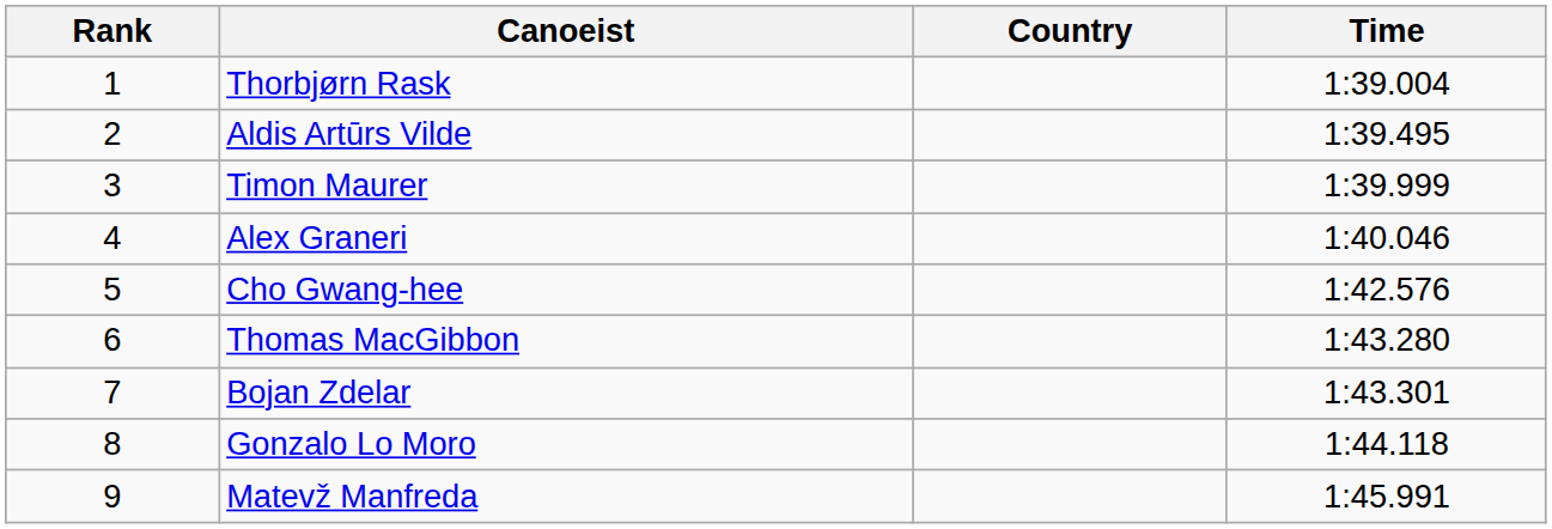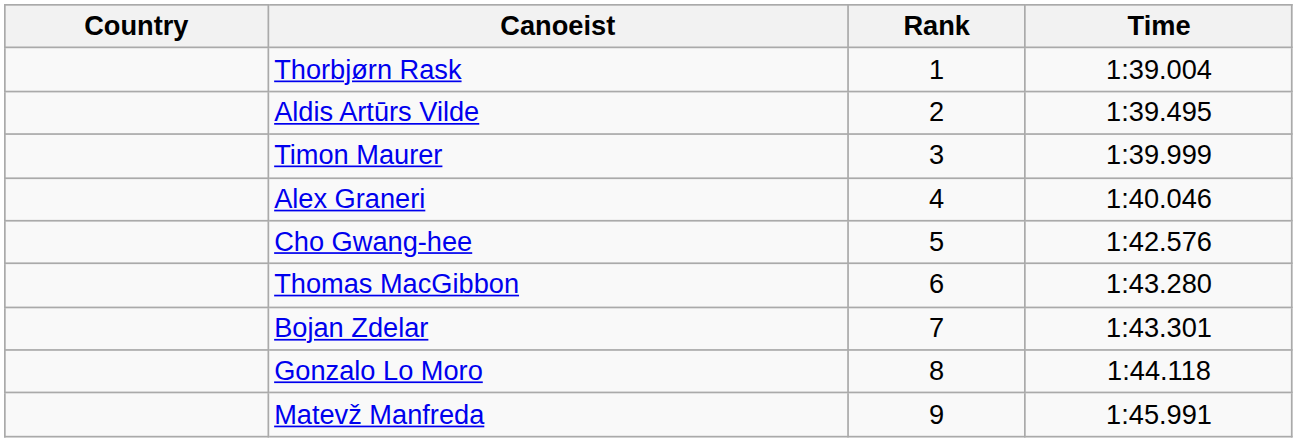 <table class="wikitable" style="text-align:center;width: 60%">
 <tr>
+<th>Country</th>
+<th>Canoeist</th>
 <th>Rank</th>
-<th>Canoeist</th>
-<th>Country</th>
 <th>Time</th>
 </tr>
 <tr>
+<td align="left"></td>
+<td align="left"><a href='#'>Thorbjørn Rask</a></td>
 <td>1</td>
-<td align="left"><a href='#'>Thorbjørn Rask</a></td>
-<td align="left"></td>
 <td>1:39.004</td>
 </tr>
 <tr>
+<td align="left"></td>
+<td align="left"><a href='#'>Aldis Artūrs Vilde</a></td>
 <td>2</td>
-<td align="left"><a href='#'>Aldis Artūrs Vilde</a></td>
-<td align="left"></td>
 <td>1:39.495</td>
 </tr>
 <tr>
+<td align="left"></td>
+<td align="left"><a href='#'>Timon Maurer</a></td>
 <td>3</td>
-<td align="left"><a href='#'>Timon Maurer</a></td>
-<td align="left"></td>
 <td>1:39.999</td>
 </tr>
 <tr>
+<td align="left"></td>
+<td align="left"><a href='#'>Alex Graneri</a></td>
 <td>4</td>
-<td align="left"><a href='#'>Alex Graneri</a></td>
-<td align="left"></td>
 <td>1:40.046</td>
 </tr>
 <tr>
+<td align="left"></td>
+<td align="left"><a href='#'>Cho Gwang-hee</a></td>
 <td>5</td>
-<td align="left"><a href='#'>Cho Gwang-hee</a></td>
-<td align="left"></td>
 <td>1:42.576</td>
 </tr>
 <tr>
+<td align="left"></td>
+<td align="left"><a href='#'>Thomas MacGibbon</a></td>
 <td>6</td>
-<td align="left"><a href='#'>Thomas MacGibbon</a></td>
-<td align="left"></td>
 <td>1:43.280</td>
 </tr>
 <tr>
+<td align="left"></td>
+<td align="left"><a href='#'>Bojan Zdelar</a></td>
 <td>7</td>
-<td align="left"><a href='#'>Bojan Zdelar</a></td>
-<td align="left"></td>
 <td>1:43.301</td>
 </tr>
 <tr>
+<td align="left"></td>
+<td align="left"><a href='#'>Gonzalo Lo Moro</a></td>
 <td>8</td>
-<td align="left"><a href='#'>Gonzalo Lo Moro</a></td>
-<td align="left"></td>
 <td>1:44.118</td>
 </tr>
 <tr>
+<td align="left"></td>
+<td align="left"><a href='#'>Matevž Manfreda</a></td>
 <td>9</td>
-<td align="left"><a href='#'>Matevž Manfreda</a></td>
-<td align="left"></td>
 <td>1:45.991</td>
 </tr>
 </table>
